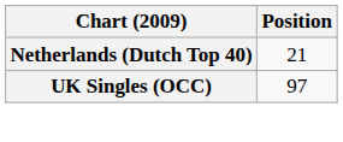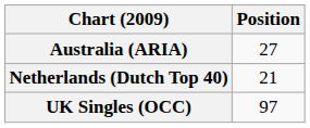 <table class="wikitable sortable plainrowheaders" style="text-align:center">
 <tr>
 <th>Chart (2009)</th>
 <th>Position</th>
+</tr>
+<tr>
+<th scope="row">Australia (ARIA)</th>
+<td>27</td>
 </tr>
 <tr>
 <th scope="row">Netherlands (Dutch Top 40)</th>
 <td>21</td>
 </tr>
 <tr>
 <th scope="row">UK Singles (OCC)</th>
 <td>97</td>
 </tr>
 </table>
